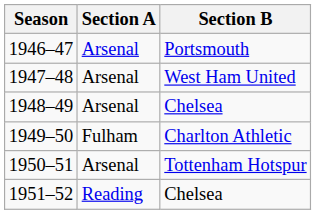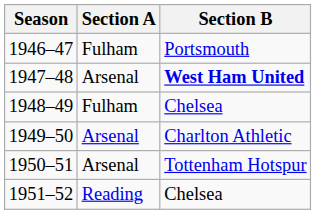 <table class="wikitable">
 <tr>
 <th>Season</th>
 <th>Section A</th>
 <th>Section B</th>
 </tr>
 <tr>
 <td>1946–47</td>
-<td><a href='#'>Arsenal</a></td>
+<td>Fulham</td>
 <td><a href='#'>Portsmouth</a></td>
 </tr>
 <tr>
 <td>1947–48</td>
 <td>Arsenal</td>
-<td><a href='#'>West Ham United</a></td>
+<td><strong><a href='#'>West Ham United</a></strong></td>
 </tr>
 <tr>
 <td>1948–49</td>
-<td>Arsenal</td>
+<td>Fulham</td>
 <td><a href='#'>Chelsea</a></td>
 </tr>
 <tr>
 <td>1949–50</td>
-<td>Fulham</td>
+<td><a href='#'>Arsenal</a></td>
 <td><a href='#'>Charlton Athletic</a></td>
 </tr>
 <tr>
 <td>1950–51</td>
 <td>Arsenal</td>
 <td><a href='#'>Tottenham Hotspur</a></td>
 </tr>
 <tr>
 <td>1951–52</td>
 <td><a href='#'>Reading</a></td>
 <td>Chelsea</td>
 </tr>
 </table>
